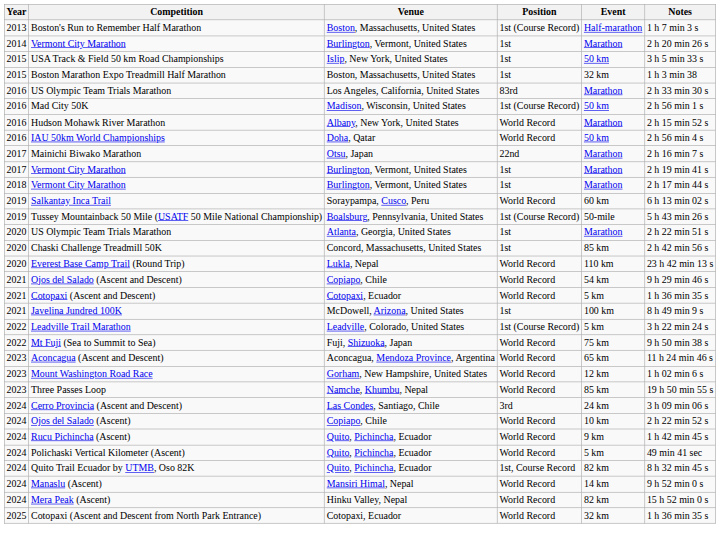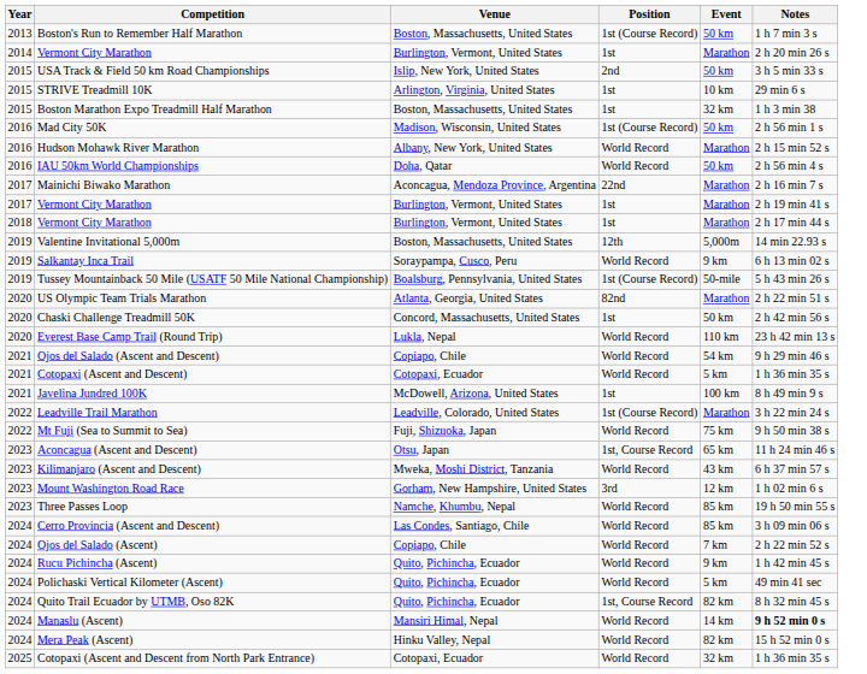 <table class="wikitable">
 <tr>
 <th>Year</th>
 <th>Competition</th>
 <th>Venue</th>
 <th>Position</th>
 <th>Event</th>
 <th>Notes</th>
 </tr>
 <tr>
 <td>2013</td>
 <td>Boston's Run to Remember Half Marathon</td>
 <td><a href='#'>Boston</a>, Massachusetts, United States</td>
 <td>1st (Course Record)</td>
-<td><a href='#'>Half-marathon</a></td>
+<td><a href='#'>50 km</a></td>
 <td>1 h 7 min 3 s</td>
 </tr>
 <tr>
 <td>2014</td>
 <td><a href='#'>Vermont City Marathon</a></td>
 <td><a href='#'>Burlington</a>, Vermont, United States</td>
 <td>1st</td>
 <td><a href='#'>Marathon</a></td>
 <td>2 h 20 min 26 s</td>
 </tr>
 <tr>
 <td>2015</td>
 <td>USA Track & Field 50 km Road Championships</td>
 <td><a href='#'>Islip</a>, New York, United States</td>
-<td>1st</td>
+<td>2nd</td>
 <td><a href='#'>50 km</a></td>
 <td>3 h 5 min 33 s</td>
+</tr>
+<tr>
+<td>2015</td>
+<td>STRIVE Treadmill 10K</td>
+<td><a href='#'>Arlington</a>, <a href='#'>Virginia</a>, United States</td>
+<td>1st</td>
+<td>10 km</td>
+<td>29 min 6 s</td>
 </tr>
 <tr>
 <td>2015</td>
 <td>Boston Marathon Expo Treadmill Half Marathon</td>
 <td>Boston, Massachusetts, United States</td>
 <td>1st</td>
 <td>32 km</td>
 <td>1 h 3 min 38</td>
-</tr>
-<tr>
-<td>2016</td>
-<td>US Olympic Team Trials Marathon</td>
-<td>Los Angeles, California, United States</td>
-<td>83rd</td>
-<td><a href='#'>Marathon</a></td>
-<td>2 h 33 min 30 s</td>
 </tr>
 <tr>
 <td>2016</td>
 <td>Mad City 50K</td>
 <td><a href='#'>Madison</a>, Wisconsin, United States</td>
 <td>1st (Course Record)</td>
 <td><a href='#'>50 km</a></td>
 <td>2 h 56 min 1 s</td>
 </tr>
 <tr>
 <td>2016</td>
 <td>Hudson Mohawk River Marathon</td>
 <td><a href='#'>Albany</a>, New York, United States</td>
 <td>World Record</td>
 <td><a href='#'>Marathon</a></td>
 <td>2 h 15 min 52 s</td>
 </tr>
 <tr>
 <td>2016</td>
 <td><a href='#'>IAU 50km World Championships</a></td>
 <td><a href='#'>Doha</a>, Qatar</td>
 <td>World Record</td>
 <td><a href='#'>50 km</a></td>
 <td>2 h 56 min 4 s</td>
 </tr>
 <tr>
 <td>2017</td>
 <td>Mainichi Biwako Marathon</td>
-<td><a href='#'>Otsu</a>, Japan</td>
+<td>Aconcagua, <a href='#'>Mendoza Province</a>, Argentina</td>
 <td>22nd</td>
 <td><a href='#'>Marathon</a></td>
 <td>2 h 16 min 7 s</td>
 </tr>
 <tr>
 <td>2017</td>
 <td><a href='#'>Vermont City Marathon</a></td>
 <td><a href='#'>Burlington</a>, Vermont, United States</td>
 <td>1st</td>
 <td><a href='#'>Marathon</a></td>
 <td>2 h 19 min 41 s</td>
 </tr>
 <tr>
 <td>2018</td>
 <td><a href='#'>Vermont City Marathon</a></td>
 <td><a href='#'>Burlington</a>, Vermont, United States</td>
 <td>1st</td>
 <td><a href='#'>Marathon</a></td>
 <td>2 h 17 min 44 s</td>
 </tr>
 <tr>
 <td>2019</td>
+<td>Valentine Invitational 5,000m</td>
+<td>Boston, Massachusetts, United States</td>
+<td>12th</td>
+<td>5,000m</td>
+<td>14 min 22.93 s</td>
+</tr>
+<tr>
+<td>2019</td>
 <td><a href='#'>Salkantay Inca Trail</a></td>
 <td>Soraypampa, <a href='#'>Cusco</a>, Peru</td>
 <td>World Record</td>
-<td>60 km</td>
+<td>9 km</td>
 <td>6 h 13 min 02 s</td>
 </tr>
 <tr>
 <td>2019</td>
 <td>Tussey Mountainback 50 Mile (<a href='#'>USATF</a> 50 Mile National Championship)</td>
 <td><a href='#'>Boalsburg</a>, Pennsylvania, United States</td>
 <td>1st (Course Record)</td>
 <td>50-mile</td>
 <td>5 h 43 min 26 s</td>
 </tr>
 <tr>
 <td>2020</td>
 <td>US Olympic Team Trials Marathon</td>
 <td><a href='#'>Atlanta</a>, Georgia, United States</td>
-<td>1st</td>
+<td>82nd</td>
 <td><a href='#'>Marathon</a></td>
 <td>2 h 22 min 51 s</td>
 </tr>
 <tr>
 <td>2020</td>
 <td>Chaski Challenge Treadmill 50K</td>
 <td>Concord, Massachusetts, United States</td>
 <td>1st</td>
-<td>85 km</td>
+<td>50 km</td>
 <td>2 h 42 min 56 s</td>
 </tr>
 <tr>
 <td>2020</td>
 <td><a href='#'>Everest Base Camp Trail</a> (Round Trip)</td>
 <td><a href='#'>Lukla</a>, Nepal</td>
 <td>World Record</td>
 <td>110 km</td>
 <td>23 h 42 min 13 s</td>
 </tr>
 <tr>
 <td>2021</td>
 <td><a href='#'>Ojos del Salado</a> (Ascent and Descent)</td>
 <td><a href='#'>Copiapo</a>, Chile</td>
 <td>World Record</td>
 <td>54 km</td>
 <td>9 h 29 min 46 s</td>
 </tr>
 <tr>
 <td>2021</td>
 <td><a href='#'>Cotopaxi</a> (Ascent and Descent)</td>
 <td><a href='#'>Cotopaxi</a>, Ecuador</td>
 <td>World Record</td>
 <td>5 km</td>
 <td>1 h 36 min 35 s</td>
 </tr>
 <tr>
 <td>2021</td>
 <td><a href='#'>Javelina Jundred 100K</a></td>
 <td>McDowell, <a href='#'>Arizona</a>, United States</td>
 <td>1st</td>
 <td>100 km</td>
 <td>8 h 49 min 9 s</td>
 </tr>
 <tr>
 <td>2022</td>
 <td><a href='#'>Leadville Trail Marathon</a></td>
 <td><a href='#'>Leadville</a>, Colorado, United States</td>
 <td>1st (Course Record)</td>
-<td>5 km</td>
+<td><a href='#'>Marathon</a></td>
 <td>3 h 22 min 24 s</td>
 </tr>
 <tr>
 <td>2022</td>
 <td><a href='#'>Mt Fuji</a> (Sea to Summit to Sea)</td>
 <td>Fuji, <a href='#'>Shizuoka</a>, Japan</td>
 <td>World Record</td>
 <td>75 km</td>
 <td>9 h 50 min 38 s</td>
 </tr>
 <tr>
 <td>2023</td>
 <td><a href='#'>Aconcagua</a> (Ascent and Descent)</td>
-<td>Aconcagua, <a href='#'>Mendoza Province</a>, Argentina</td>
-<td>World Record</td>
+<td><a href='#'>Otsu</a>, Japan</td>
+<td>1st, Course Record</td>
 <td>65 km</td>
 <td>11 h 24 min 46 s</td>
 </tr>
 <tr>
 <td>2023</td>
+<td><a href='#'>Kilimanjaro</a> (Ascent and Descent)</td>
+<td>Mweka, <a href='#'>Moshi District</a>, Tanzania</td>
+<td>World Record</td>
+<td>43 km</td>
+<td>6 h 37 min 57 s</td>
+</tr>
+<tr>
+<td>2023</td>
 <td><a href='#'>Mount Washington Road Race</a></td>
 <td><a href='#'>Gorham</a>, New Hampshire, United States</td>
-<td>World Record</td>
+<td>3rd</td>
 <td>12 km</td>
 <td>1 h 02 min 6 s</td>
 </tr>
 <tr>
 <td>2023</td>
 <td>Three Passes Loop</td>
 <td><a href='#'>Namche</a>, <a href='#'>Khumbu</a>, Nepal</td>
 <td>World Record</td>
 <td>85 km</td>
 <td>19 h 50 min 55 s</td>
 </tr>
 <tr>
 <td>2024</td>
 <td><a href='#'>Cerro Provincia</a> (Ascent and Descent)</td>
 <td><a href='#'>Las Condes</a>, Santiago, Chile</td>
-<td>3rd</td>
-<td>24 km</td>
+<td>World Record</td>
+<td>85 km</td>
 <td>3 h 09 min 06 s</td>
 </tr>
 <tr>
 <td>2024</td>
 <td><a href='#'>Ojos del Salado</a> (Ascent)</td>
 <td><a href='#'>Copiapo</a>, Chile</td>
 <td>World Record</td>
-<td>10 km</td>
+<td>7 km</td>
 <td>2 h 22 min 52 s</td>
 </tr>
 <tr>
 <td>2024</td>
 <td><a href='#'>Rucu Pichincha</a> (Ascent)</td>
 <td><a href='#'>Quito</a>, <a href='#'>Pichincha</a>, Ecuador</td>
 <td>World Record</td>
 <td>9 km</td>
 <td>1 h 42 min 45 s</td>
 </tr>
 <tr>
 <td>2024</td>
 <td>Polichaski Vertical Kilometer (Ascent)</td>
 <td><a href='#'>Quito</a>, <a href='#'>Pichincha</a>, Ecuador</td>
 <td>World Record</td>
 <td>5 km</td>
 <td>49 min 41 sec</td>
 </tr>
 <tr>
 <td>2024</td>
 <td>Quito Trail Ecuador by <a href='#'>UTMB</a>, Oso 82K</td>
 <td><a href='#'>Quito</a>, <a href='#'>Pichincha</a>, Ecuador</td>
 <td>1st, Course Record</td>
 <td>82 km</td>
 <td>8 h 32 min 45 s</td>
 </tr>
 <tr>
 <td>2024</td>
 <td [Manaslu><a href='#'>Manaslu</a> (Ascent)</td>
 <td><a href='#'>Mansiri Himal</a>, Nepal</td>
 <td>World Record</td>
 <td>14 km</td>
-<td>9 h 52 min 0 s</td>
+<td><strong>9 h 52 min 0 s</strong></td>
 </tr>
 <tr>
 <td>2024</td>
 <td><a href='#'>Mera Peak</a> (Ascent)</td>
 <td>Hinku Valley, Nepal</td>
 <td>World Record</td>
 <td>82 km</td>
 <td>15 h 52 min 0 s</td>
 </tr>
 <tr>
 <td>2025</td>
 <td>Cotopaxi (Ascent and Descent from North Park Entrance)</td>
 <td>Cotopaxi, Ecuador</td>
 <td>World Record</td>
 <td>32 km</td>
 <td>1 h 36 min 35 s</td>
 </tr>
 </table>
